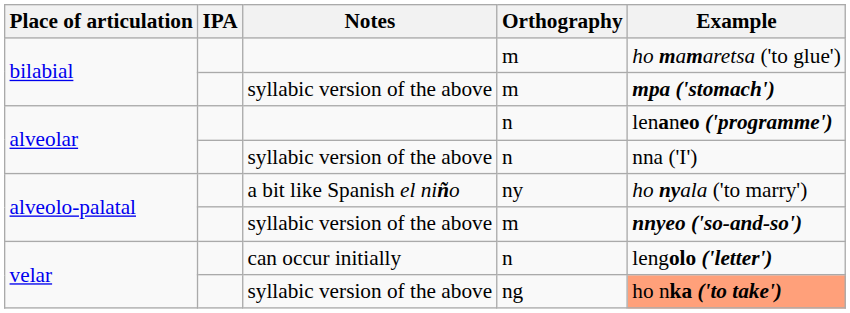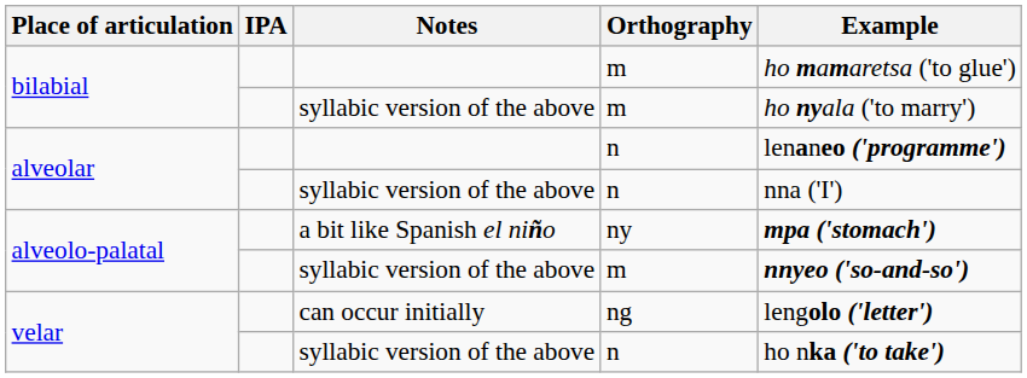 <table class="wikitable" style="min-width:500px">
 <tr>
 <th>Place of articulation</th>
 <th>IPA</th>
 <th>Notes</th>
 <th>Orthography</th>
 <th>Example</th>
 </tr>
 <tr>
 <td rowspan="2"><a href='#'>bilabial</a></td>
 <td></td>
 <td> </td>
 <td>m</td>
 <td> <em>ho <strong>m</strong>a<strong>m</strong>aretsa</em> ('to glue')</td>
 </tr>
 <tr>
 <td></td>
 <td>syllabic version of the above</td>
 <td>m</td>
-<td> <strong><em>m<strong>pa<em> ('stomach')</td>
+<td> <em>ho <strong>ny</strong>ala</em> ('to marry')</td>
 </tr>
 <tr>
 <td rowspan="2"><a href='#'>alveolar</a></td>
 <td></td>
 <td> </td>
 <td>n</td>
 <td> </em>le</strong>n<strong>a</strong>n<strong>eo<em> ('programme')</td>
 </tr>
 <tr>
 <td></td>
 <td>syllabic version of the above</td>
 <td>n</td>
 <td> </em></strong>n</strong>na</em> ('I')</td>
 </tr>
 <tr>
 <td rowspan="2"><a href='#'>alveolo-palatal</a></td>
 <td></td>
 <td>a bit like Spanish <em>el ni<strong>ñ</strong>o</em></td>
 <td>ny</td>
-<td> <em>ho <strong>ny</strong>ala</em> ('to marry')</td>
+<td> <strong><em>m<strong>pa<em> ('stomach')</td>
 </tr>
 <tr>
 <td></td>
 <td>syllabic version of the above</td>
 <td>m</td>
 <td> <strong><em>n<strong>nyeo<em> ('so-and-so')</td>
 </tr>
 <tr>
 <td rowspan="2"><a href='#'>velar</a></td>
 <td></td>
 <td>can occur initially</td>
-<td>n</td>
+<td>ng</td>
 <td> </em>le</strong>ng<strong>olo<em> ('letter')</td>
 </tr>
 <tr>
 <td></td>
 <td>syllabic version of the above</td>
-<td>ng</td>
-<td style="background: lightsalmon;"> </em>ho </strong>n<strong>ka<em> ('to take')</td>
+<td>n</td>
+<td> </em>ho </strong>n<strong>ka<em> ('to take')</td>
 </tr>
 </table>
